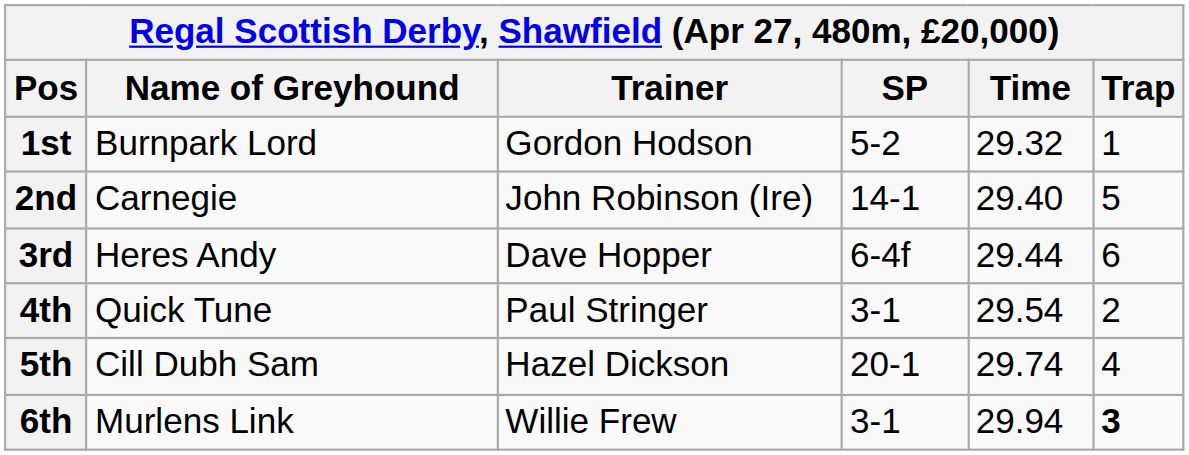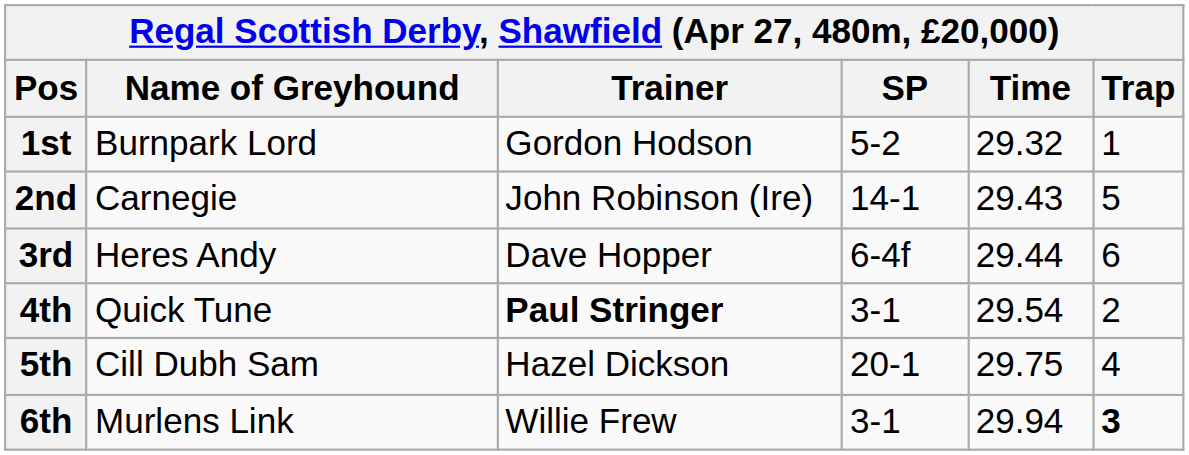 <table class="wikitable">
 <tr>
 <th colspan="6"><a href='#'>Regal Scottish Derby</a>, <a href='#'>Shawfield</a> (Apr 27, 480m, £20,000)</th>
 </tr>
 <tr>
 <th width=30>Pos</th>
 <th width=180>Name of Greyhound</th>
 <th width=150>Trainer</th>
 <th width=50>SP</th>
 <th width=50>Time</th>
 <th width=30>Trap</th>
 </tr>
 <tr>
 <th>1st</th>
 <td>Burnpark Lord</td>
 <td>Gordon Hodson</td>
 <td>5-2</td>
 <td>29.32</td>
 <td>1</td>
 </tr>
 <tr>
 <th>2nd</th>
 <td>Carnegie</td>
 <td>John Robinson (Ire)</td>
 <td>14-1</td>
-<td>29.40</td>
+<td>29.43</td>
 <td>5</td>
 </tr>
 <tr>
 <th>3rd</th>
 <td>Heres Andy</td>
 <td>Dave Hopper</td>
 <td>6-4f</td>
 <td>29.44</td>
 <td>6</td>
 </tr>
 <tr>
 <th>4th</th>
 <td>Quick Tune</td>
-<td>Paul Stringer</td>
+<td><strong>Paul Stringer</strong></td>
 <td>3-1</td>
 <td>29.54</td>
 <td>2</td>
 </tr>
 <tr>
 <th>5th</th>
 <td>Cill Dubh Sam</td>
 <td>Hazel Dickson</td>
 <td>20-1</td>
-<td>29.74</td>
+<td>29.75</td>
 <td>4</td>
 </tr>
 <tr>
 <th>6th</th>
 <td>Murlens Link</td>
 <td>Willie Frew</td>
 <td>3-1</td>
 <td>29.94</td>
 <td><strong>3</strong></td>
 </tr>
 </table>
